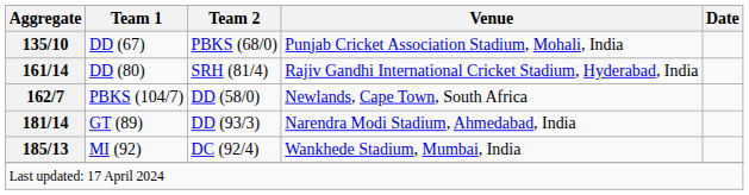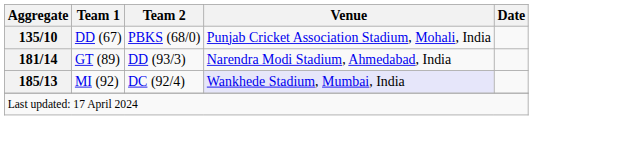 <table class="wikitable">
 <tr>
 <th><strong>Aggregate</strong></th>
 <th><strong>Team 1</strong></th>
 <th><strong>Team 2</strong></th>
 <th><strong>Venue</strong></th>
 <th><strong>Date</strong></th>
 </tr>
 <tr>
 <th>135/10</th>
 <td><a href='#'>DD</a> (67)</td>
 <td><a href='#'>PBKS</a> (68/0)</td>
 <td><a href='#'>Punjab Cricket Association Stadium</a>, <a href='#'>Mohali</a>, India</td>
 <td></td>
 </tr>
 <tr>
-<th>161/14</th>
-<td><a href='#'>DD</a> (80)</td>
-<td><a href='#'>SRH</a> (81/4)</td>
-<td><a href='#'>Rajiv Gandhi International Cricket Stadium</a>, <a href='#'>Hyderabad</a>, India</td>
-<td></td>
-</tr>
-<tr>
-<th>162/7</th>
-<td><a href='#'>PBKS</a> (104/7)</td>
-<td><a href='#'>DD</a> (58/0)</td>
-<td><a href='#'>Newlands</a>, <a href='#'>Cape Town</a>, South Africa</td>
-<td></td>
-</tr>
-<tr>
 <th>181/14</th>
 <td><a href='#'>GT</a> (89)</td>
 <td><a href='#'>DD</a> (93/3)</td>
 <td><a href='#'>Narendra Modi Stadium</a>, <a href='#'>Ahmedabad</a>, India</td>
 <td></td>
 </tr>
 <tr>
 <th>185/13</th>
 <td><a href='#'>MI</a> (92)</td>
 <td><a href='#'>DC</a> (92/4)</td>
-<td><a href='#'>Wankhede Stadium</a>, <a href='#'>Mumbai</a>, India</td>
+<td style="background: lavender;"><a href='#'>Wankhede Stadium</a>, <a href='#'>Mumbai</a>, India</td>
 <td></td>
 </tr>
 <tr>
 </tr>
 <tr class=sortbottom>
 <td colspan="5"><small>Last updated: 17 April 2024</small></td>
 </tr>
 </table>
